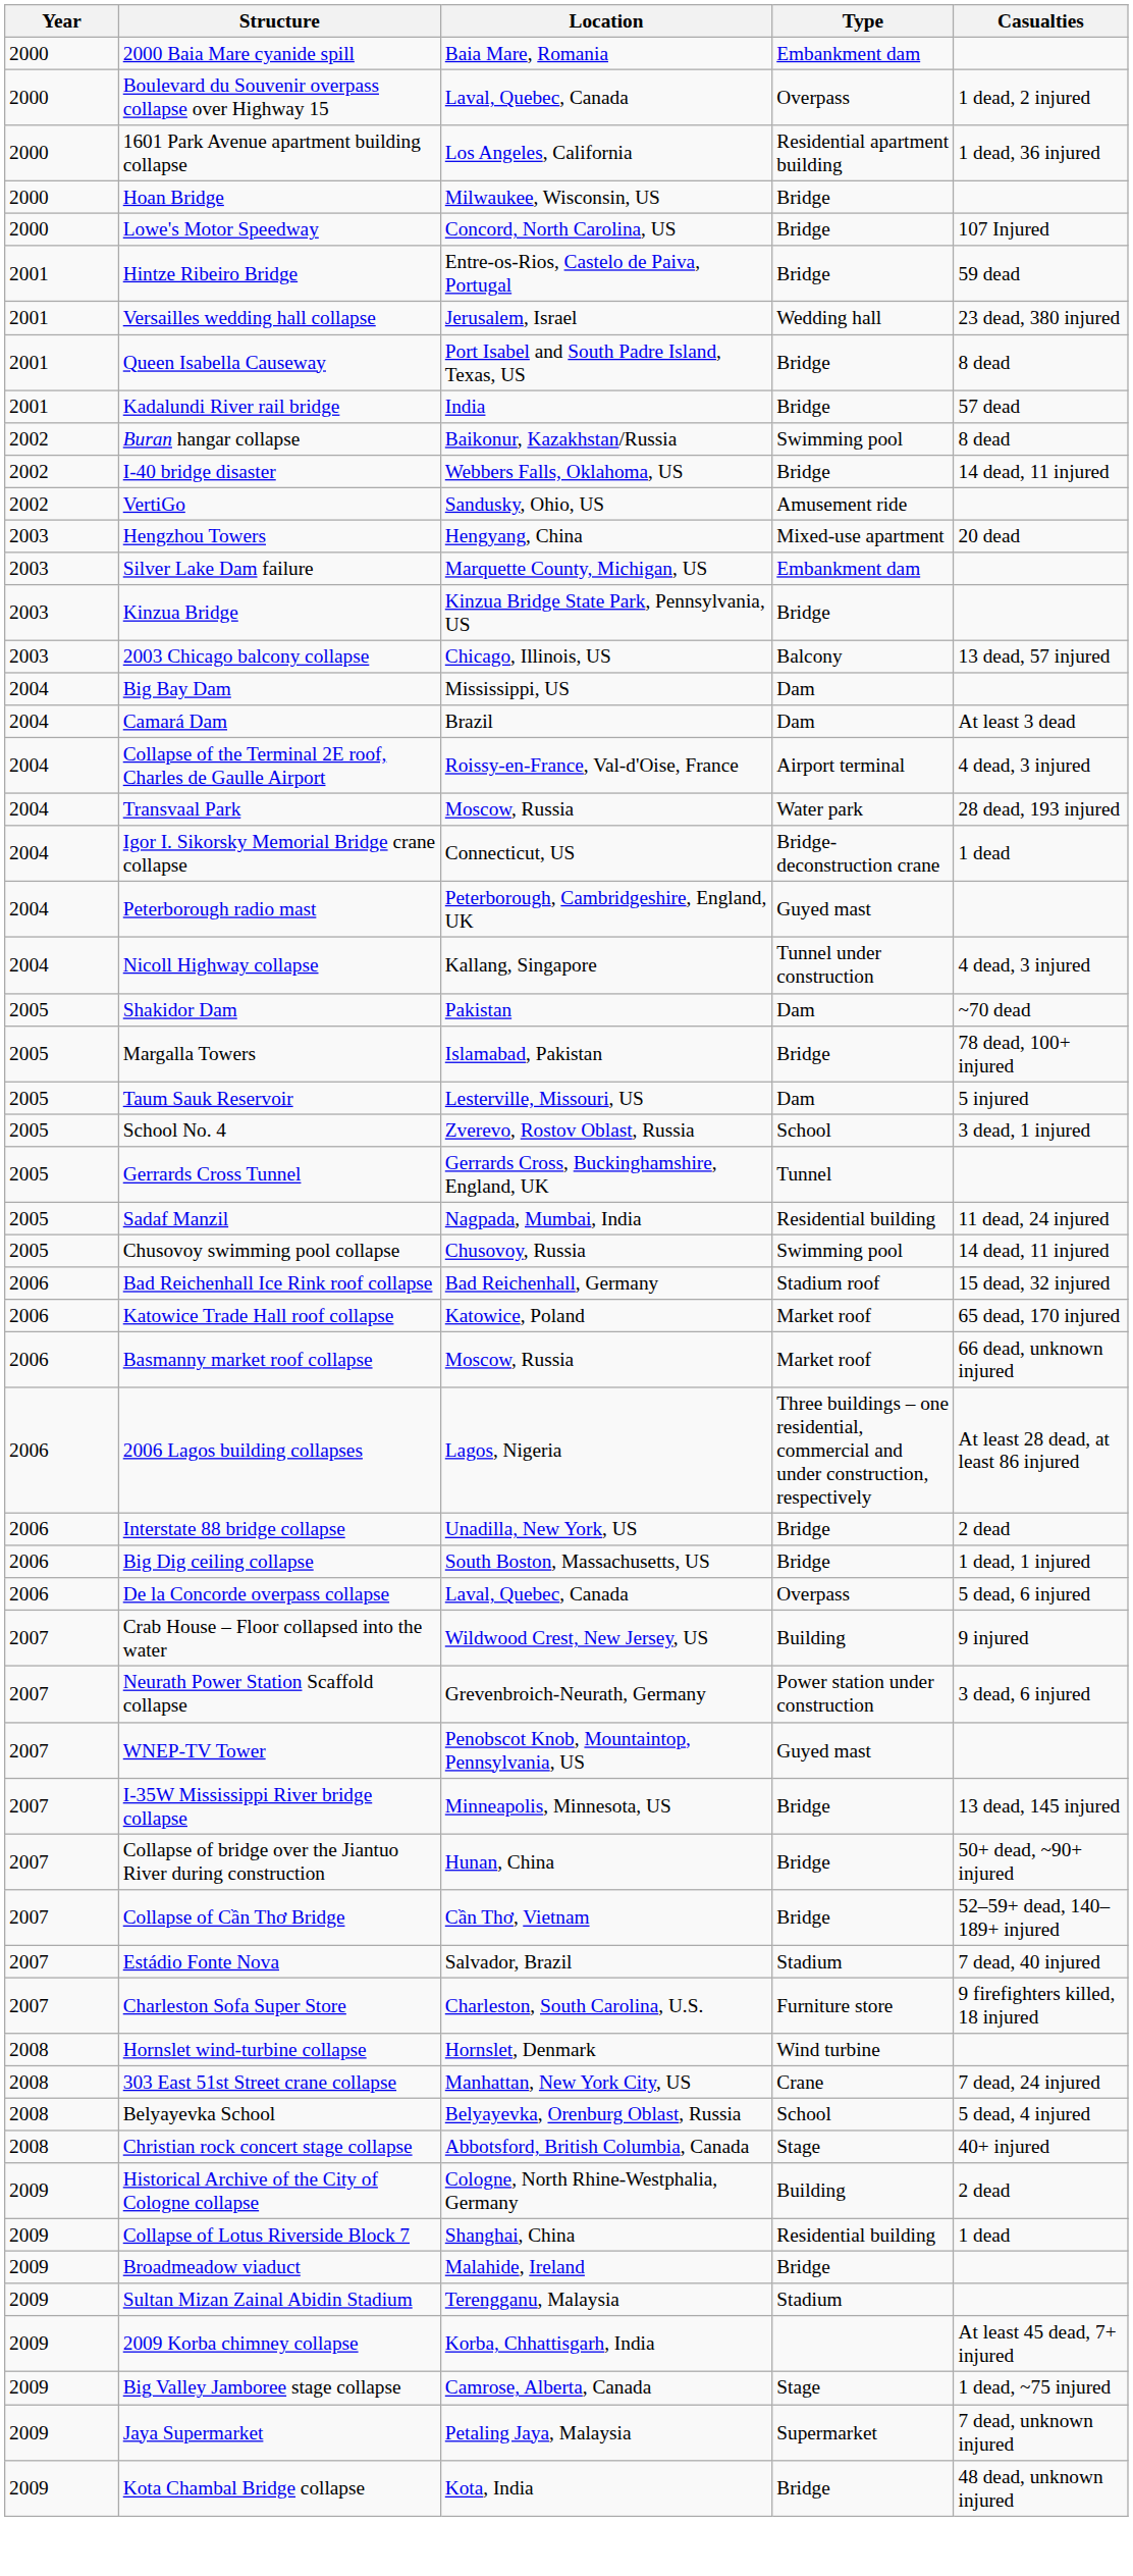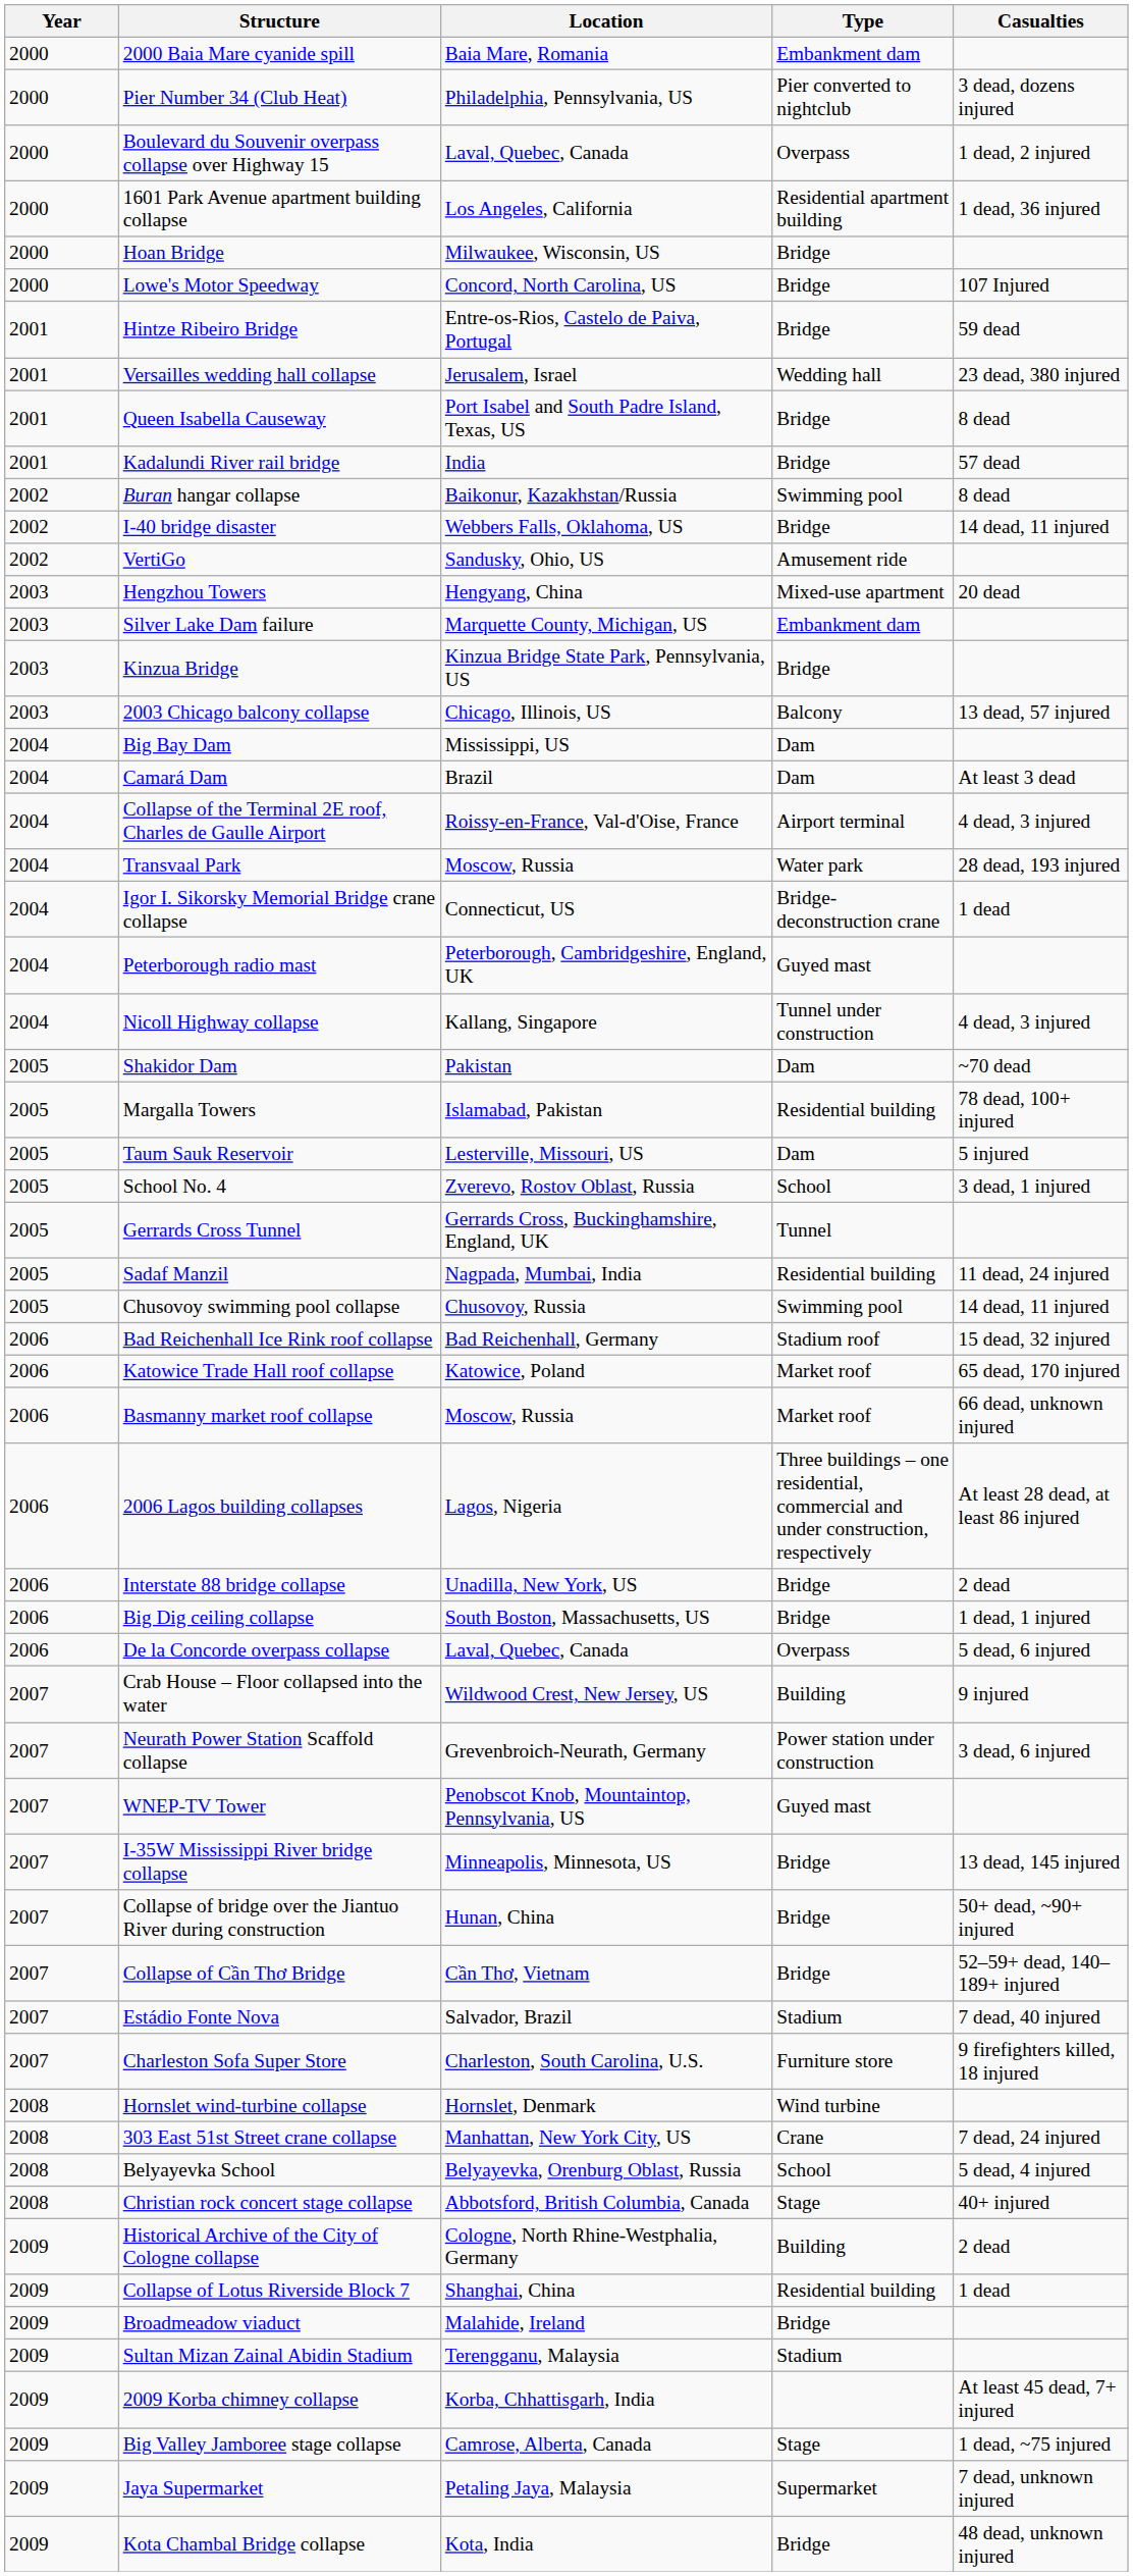 <table class="wikitable sortable" style="font-size:95%;">
 <tr>
 <th width=100>Year</th>
 <th width=300>Structure</th>
 <th width=300>Location</th>
 <th width=150>Type</th>
 <th width=150 data-sort-type="number">Casualties</th>
 </tr>
 <tr>
 <td>2000</td>
 <td><a href='#'>2000 Baia Mare cyanide spill</a></td>
 <td><a href='#'>Baia Mare</a>, <a href='#'>Romania</a></td>
 <td><a href='#'>Embankment dam</a></td>
 <td></td>
+</tr>
+<tr>
+<td>2000</td>
+<td><a href='#'>Pier Number 34 (Club Heat)</a></td>
+<td><a href='#'>Philadelphia</a>, Pennsylvania, US</td>
+<td>Pier converted to nightclub</td>
+<td>3 dead, dozens injured</td>
 </tr>
 <tr>
 <td>2000</td>
 <td><a href='#'>Boulevard du Souvenir overpass collapse</a> over Highway 15</td>
 <td><a href='#'>Laval, Quebec</a>, Canada</td>
 <td>Overpass</td>
 <td>1 dead, 2 injured</td>
 </tr>
 <tr>
 <td>2000</td>
 <td>1601 Park Avenue apartment building collapse</td>
 <td><a href='#'>Los Angeles</a>, California</td>
 <td>Residential apartment building</td>
 <td>1 dead, 36 injured</td>
 </tr>
 <tr>
 <td>2000</td>
 <td><a href='#'>Hoan Bridge</a></td>
 <td><a href='#'>Milwaukee</a>, Wisconsin, US</td>
 <td>Bridge</td>
 <td></td>
 </tr>
 <tr>
 <td>2000</td>
 <td><a href='#'>Lowe's Motor Speedway</a></td>
 <td><a href='#'>Concord, North Carolina</a>, US</td>
 <td>Bridge</td>
 <td>107 Injured</td>
 </tr>
 <tr>
 <td>2001</td>
 <td><a href='#'>Hintze Ribeiro Bridge</a></td>
 <td>Entre-os-Rios, <a href='#'>Castelo de Paiva</a>, <a href='#'>Portugal</a></td>
 <td>Bridge</td>
 <td>59 dead</td>
 </tr>
 <tr>
 <td>2001</td>
 <td><a href='#'>Versailles wedding hall collapse</a></td>
 <td><a href='#'>Jerusalem</a>, Israel</td>
 <td>Wedding hall</td>
 <td>23 dead, 380 injured</td>
 </tr>
 <tr>
 <td>2001</td>
 <td><a href='#'>Queen Isabella Causeway</a></td>
 <td><a href='#'>Port Isabel</a> and <a href='#'>South Padre Island</a>, Texas, US</td>
 <td>Bridge</td>
 <td>8 dead</td>
 </tr>
 <tr>
 <td>2001</td>
 <td><a href='#'>Kadalundi River rail bridge</a></td>
 <td><a href='#'>India</a></td>
 <td>Bridge</td>
 <td>57 dead</td>
 </tr>
 <tr 2001 || >
 <td>2002</td>
 <td><em><a href='#'>Buran</a></em> hangar collapse</td>
 <td><a href='#'>Baikonur</a>, <a href='#'>Kazakhstan</a>/Russia</td>
 <td>Swimming pool</td>
 <td>8 dead</td>
 </tr>
 <tr>
 <td>2002</td>
 <td><a href='#'>I-40 bridge disaster</a></td>
 <td><a href='#'>Webbers Falls, Oklahoma</a>, US</td>
 <td>Bridge</td>
 <td>14 dead, 11 injured</td>
 </tr>
 <tr>
 <td>2002</td>
 <td><a href='#'>VertiGo</a></td>
 <td><a href='#'>Sandusky</a>, Ohio, US</td>
 <td>Amusement ride</td>
 <td></td>
 </tr>
 <tr>
 <td>2003</td>
 <td><a href='#'>Hengzhou Towers</a></td>
 <td><a href='#'>Hengyang</a>, China</td>
 <td>Mixed-use apartment </td>
 <td>20 dead</td>
 </tr>
 <tr>
 <td>2003</td>
 <td><a href='#'>Silver Lake Dam</a> failure</td>
 <td><a href='#'>Marquette County, Michigan</a>, US</td>
 <td><a href='#'>Embankment dam</a></td>
 <td></td>
 </tr>
 <tr>
 <td>2003</td>
 <td><a href='#'>Kinzua Bridge</a></td>
 <td><a href='#'>Kinzua Bridge State Park</a>, Pennsylvania, US</td>
 <td>Bridge</td>
 <td></td>
 </tr>
 <tr>
 <td>2003</td>
 <td><a href='#'>2003 Chicago balcony collapse</a></td>
 <td><a href='#'>Chicago</a>, Illinois, US</td>
 <td>Balcony</td>
 <td>13 dead, 57 injured</td>
 </tr>
 <tr>
 <td>2004</td>
 <td><a href='#'>Big Bay Dam</a></td>
 <td>Mississippi, US</td>
 <td>Dam</td>
 <td></td>
 </tr>
 <tr>
 <td>2004</td>
 <td><a href='#'>Camará Dam</a></td>
 <td>Brazil</td>
 <td>Dam</td>
 <td data-sort-value="3">At least 3 dead</td>
 </tr>
 <tr>
 <td>2004</td>
 <td><a href='#'>Collapse of the Terminal 2E roof, Charles de Gaulle Airport</a></td>
 <td><a href='#'>Roissy-en-France</a>, Val-d'Oise, France</td>
 <td>Airport terminal</td>
 <td>4 dead, 3 injured</td>
 </tr>
 <tr>
 <td>2004</td>
 <td><a href='#'>Transvaal Park</a></td>
 <td><a href='#'>Moscow</a>, Russia</td>
 <td>Water park</td>
 <td>28 dead, 193 injured</td>
 </tr>
 <tr>
 <td>2004</td>
 <td><a href='#'>Igor I. Sikorsky Memorial Bridge</a> crane collapse</td>
 <td>Connecticut, US</td>
 <td>Bridge-deconstruction crane</td>
 <td>1 dead</td>
 </tr>
 <tr>
 <td>2004</td>
 <td><a href='#'>Peterborough radio mast</a></td>
 <td><a href='#'>Peterborough</a>, <a href='#'>Cambridgeshire</a>, England, UK</td>
 <td>Guyed mast</td>
 <td></td>
 </tr>
 <tr>
 <td>2004</td>
 <td><a href='#'>Nicoll Highway collapse</a></td>
 <td>Kallang, Singapore</td>
 <td>Tunnel under construction</td>
 <td>4 dead, 3 injured</td>
 </tr>
 <tr>
 <td>2005</td>
 <td><a href='#'>Shakidor Dam</a></td>
 <td><a href='#'>Pakistan</a></td>
 <td>Dam</td>
 <td data-sort-value="70">~70 dead</td>
 </tr>
 <tr>
 <td>2005</td>
 <td>Margalla Towers</td>
 <td><a href='#'>Islamabad</a>, Pakistan</td>
-<td>Bridge</td>
+<td>Residential building</td>
 <td>78 dead, 100+ injured</td>
 </tr>
 <tr>
 <td>2005</td>
 <td><a href='#'>Taum Sauk Reservoir</a></td>
 <td><a href='#'>Lesterville, Missouri</a>, US</td>
 <td>Dam</td>
 <td>5 injured</td>
 </tr>
 <tr>
 <td>2005</td>
 <td>School No. 4</td>
 <td><a href='#'>Zverevo</a>, <a href='#'>Rostov Oblast</a>, Russia</td>
 <td>School</td>
 <td>3 dead, 1 injured</td>
 </tr>
 <tr>
 <td>2005</td>
 <td><a href='#'>Gerrards Cross Tunnel</a></td>
 <td><a href='#'>Gerrards Cross</a>, <a href='#'>Buckinghamshire</a>, England, UK</td>
 <td>Tunnel</td>
 <td></td>
 </tr>
 <tr>
 <td>2005</td>
 <td><a href='#'>Sadaf Manzil</a></td>
 <td><a href='#'>Nagpada</a>, <a href='#'>Mumbai</a>, India</td>
 <td>Residential building</td>
 <td>11 dead, 24 injured</td>
 </tr>
 <tr>
 <td>2005</td>
 <td>Chusovoy swimming pool collapse</td>
 <td><a href='#'>Chusovoy</a>, Russia</td>
 <td>Swimming pool</td>
 <td>14 dead, 11 injured</td>
 </tr>
 <tr>
 <td>2006</td>
 <td><a href='#'>Bad Reichenhall Ice Rink roof collapse</a></td>
 <td><a href='#'>Bad Reichenhall</a>, Germany</td>
 <td>Stadium roof</td>
 <td>15 dead, 32 injured</td>
 </tr>
 <tr>
 <td>2006</td>
 <td><a href='#'>Katowice Trade Hall roof collapse</a></td>
 <td><a href='#'>Katowice</a>, Poland</td>
 <td>Market roof</td>
 <td>65 dead, 170 injured</td>
 </tr>
 <tr>
 <td>2006</td>
 <td><a href='#'>Basmanny market roof collapse</a></td>
 <td><a href='#'>Moscow</a>, Russia</td>
 <td>Market roof</td>
 <td>66 dead, unknown injured</td>
 </tr>
 <tr>
 <td>2006</td>
 <td><a href='#'>2006 Lagos building collapses</a></td>
 <td><a href='#'>Lagos</a>, Nigeria</td>
 <td>Three buildings – one residential, commercial and under construction, respectively</td>
 <td data-sort-value="28">At least 28 dead, at least 86 injured</td>
 </tr>
 <tr>
 <td>2006</td>
 <td><a href='#'>Interstate 88 bridge collapse</a></td>
 <td><a href='#'>Unadilla, New York</a>, US</td>
 <td>Bridge</td>
 <td>2 dead</td>
 </tr>
 <tr>
 <td>2006</td>
 <td><a href='#'>Big Dig ceiling collapse</a></td>
 <td><a href='#'>South Boston</a>, Massachusetts, US</td>
 <td>Bridge</td>
 <td>1 dead, 1 injured</td>
 </tr>
 <tr>
 <td>2006</td>
 <td><a href='#'>De la Concorde overpass collapse</a></td>
 <td><a href='#'>Laval, Quebec</a>, Canada</td>
 <td>Overpass</td>
 <td>5 dead, 6 injured</td>
 </tr>
 <tr>
 <td>2007</td>
 <td>Crab House – Floor collapsed into the water</td>
 <td><a href='#'>Wildwood Crest, New Jersey</a>, US</td>
 <td>Building</td>
 <td>9 injured</td>
 </tr>
 <tr>
 <td>2007</td>
 <td><a href='#'>Neurath Power Station</a> Scaffold collapse</td>
 <td>Grevenbroich-Neurath, Germany</td>
 <td>Power station under construction</td>
 <td>3 dead, 6 injured</td>
 </tr>
 <tr>
 <td>2007</td>
 <td><a href='#'>WNEP-TV Tower</a></td>
 <td><a href='#'>Penobscot Knob</a>, <a href='#'>Mountaintop, Pennsylvania</a>, US</td>
 <td>Guyed mast</td>
 <td></td>
 </tr>
 <tr>
 <td>2007</td>
 <td><a href='#'>I-35W Mississippi River bridge collapse</a></td>
 <td><a href='#'>Minneapolis</a>, Minnesota, US</td>
 <td>Bridge</td>
 <td>13 dead, 145 injured</td>
 </tr>
 <tr>
 <td>2007</td>
 <td>Collapse of bridge over the Jiantuo River during construction</td>
 <td><a href='#'>Hunan</a>, China</td>
 <td>Bridge</td>
 <td>50+ dead, ~90+ injured</td>
 </tr>
 <tr>
 <td>2007</td>
 <td><a href='#'>Collapse of Cần Thơ Bridge</a></td>
 <td><a href='#'>Cần Thơ</a>, <a href='#'>Vietnam</a></td>
 <td>Bridge</td>
 <td>52–59+ dead, 140–189+ injured</td>
 </tr>
 <tr>
 <td>2007</td>
 <td><a href='#'>Estádio Fonte Nova</a></td>
 <td>Salvador, Brazil</td>
 <td>Stadium</td>
 <td>7 dead, 40 injured</td>
 </tr>
 <tr>
 <td>2007</td>
 <td><a href='#'>Charleston Sofa Super Store</a></td>
 <td><a href='#'>Charleston</a>, <a href='#'>South Carolina</a>, U.S.</td>
 <td>Furniture store</td>
 <td>9 firefighters killed, 18 injured</td>
 </tr>
 <tr>
 <td>2008</td>
 <td><a href='#'>Hornslet wind-turbine collapse</a></td>
 <td><a href='#'>Hornslet</a>, Denmark</td>
 <td>Wind turbine</td>
 <td></td>
 </tr>
 <tr>
 <td>2008</td>
 <td><a href='#'>303 East 51st Street crane collapse</a></td>
 <td><a href='#'>Manhattan</a>, <a href='#'>New York City</a>, US</td>
 <td>Crane</td>
 <td>7 dead, 24 injured</td>
 </tr>
 <tr>
 <td>2008</td>
 <td>Belyayevka School</td>
 <td><a href='#'>Belyayevka</a>, <a href='#'>Orenburg Oblast</a>, Russia</td>
 <td>School</td>
 <td>5 dead, 4 injured</td>
 </tr>
 <tr>
 <td>2008</td>
 <td><a href='#'>Christian rock concert stage collapse</a></td>
 <td><a href='#'>Abbotsford, British Columbia</a>, Canada</td>
 <td>Stage</td>
 <td>40+ injured</td>
 </tr>
 <tr>
 <td>2009</td>
 <td><a href='#'>Historical Archive of the City of Cologne collapse</a></td>
 <td><a href='#'>Cologne</a>, North Rhine-Westphalia, Germany</td>
 <td>Building</td>
 <td>2 dead</td>
 </tr>
 <tr>
 <td>2009</td>
 <td><a href='#'>Collapse of Lotus Riverside Block 7</a></td>
 <td><a href='#'>Shanghai</a>, China</td>
 <td>Residential building</td>
 <td>1 dead</td>
 </tr>
 <tr>
 <td>2009</td>
 <td><a href='#'>Broadmeadow viaduct</a></td>
 <td><a href='#'>Malahide</a>, <a href='#'>Ireland</a></td>
 <td>Bridge</td>
 <td></td>
 </tr>
 <tr>
 <td>2009</td>
 <td><a href='#'>Sultan Mizan Zainal Abidin Stadium</a></td>
 <td><a href='#'>Terengganu</a>, Malaysia</td>
 <td>Stadium</td>
 <td></td>
 </tr>
 <tr>
 <td>2009</td>
 <td><a href='#'>2009 Korba chimney collapse</a></td>
 <td><a href='#'>Korba, Chhattisgarh</a>, India</td>
 <td></td>
 <td data-sort-value="45">At least 45 dead, 7+ injured</td>
 </tr>
 <tr>
 <td>2009</td>
 <td><a href='#'>Big Valley Jamboree</a> stage collapse</td>
 <td><a href='#'>Camrose, Alberta</a>, Canada</td>
 <td>Stage</td>
 <td>1 dead, ~75 injured</td>
 </tr>
 <tr>
 <td>2009</td>
 <td><a href='#'>Jaya Supermarket</a></td>
 <td><a href='#'>Petaling Jaya</a>, Malaysia</td>
 <td>Supermarket</td>
 <td>7 dead, unknown injured</td>
 </tr>
 <tr>
 <td>2009</td>
 <td><a href='#'>Kota Chambal Bridge</a> collapse</td>
 <td><a href='#'>Kota</a>, India</td>
 <td>Bridge</td>
 <td>48 dead, unknown injured</td>
 </tr>
 </table>
